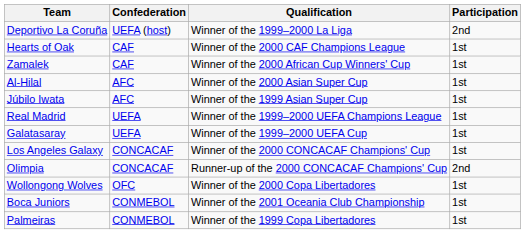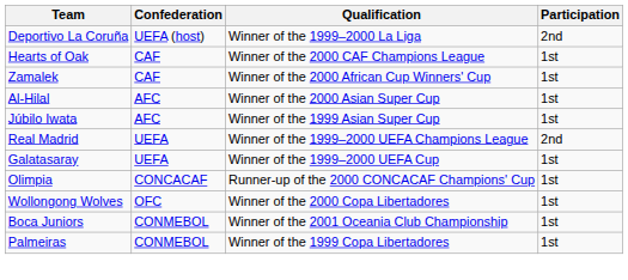 <table class="wikitable">
 <tr>
 <th>Team</th>
 <th>Confederation</th>
 <th>Qualification</th>
 <th>Participation</th>
 </tr>
 <tr>
 <td> <a href='#'>Deportivo La Coruña</a></td>
 <td><a href='#'>UEFA</a> (<a href='#'>host</a>)</td>
 <td>Winner of the <a href='#'>1999–2000 La Liga</a></td>
 <td>2nd </td>
 </tr>
 <tr>
 <td> <a href='#'>Hearts of Oak</a></td>
 <td><a href='#'>CAF</a></td>
 <td>Winner of the <a href='#'>2000 CAF Champions League</a></td>
 <td>1st</td>
 </tr>
 <tr>
 <td> <a href='#'>Zamalek</a></td>
 <td><a href='#'>CAF</a></td>
 <td>Winner of the <a href='#'>2000 African Cup Winners' Cup</a></td>
 <td>1st</td>
 </tr>
 <tr>
 <td> <a href='#'>Al-Hilal</a></td>
 <td><a href='#'>AFC</a></td>
 <td>Winner of the <a href='#'>2000 Asian Super Cup</a></td>
 <td>1st</td>
 </tr>
 <tr>
 <td> <a href='#'>Júbilo Iwata</a></td>
 <td><a href='#'>AFC</a></td>
 <td>Winner of the <a href='#'>1999 Asian Super Cup</a></td>
 <td>1st</td>
 </tr>
 <tr>
 <td> <a href='#'>Real Madrid</a></td>
 <td><a href='#'>UEFA</a></td>
 <td>Winner of the <a href='#'>1999–2000 UEFA Champions League</a></td>
-<td>1st</td>
+<td>2nd </td>
 </tr>
 <tr>
 <td> <a href='#'>Galatasaray</a></td>
 <td><a href='#'>UEFA</a></td>
 <td>Winner of the <a href='#'>1999–2000 UEFA Cup</a></td>
 <td>1st</td>
 </tr>
 <tr>
-<td> <a href='#'>Los Angeles Galaxy</a></td>
-<td><a href='#'>CONCACAF</a></td>
-<td>Winner of the <a href='#'>2000 CONCACAF Champions' Cup</a></td>
-<td>1st</td>
-</tr>
-<tr>
 <td> <a href='#'>Olimpia</a></td>
 <td><a href='#'>CONCACAF</a></td>
 <td>Runner-up of the <a href='#'>2000 CONCACAF Champions' Cup</a></td>
-<td>2nd </td>
+<td>1st</td>
 </tr>
 <tr>
 <td> <a href='#'>Wollongong Wolves</a></td>
 <td><a href='#'>OFC</a></td>
 <td>Winner of the <a href='#'>2000 Copa Libertadores</a></td>
 <td>1st</td>
 </tr>
 <tr>
 <td> <a href='#'>Boca Juniors</a></td>
 <td><a href='#'>CONMEBOL</a></td>
 <td>Winner of the <a href='#'>2001 Oceania Club Championship</a></td>
 <td>1st</td>
 </tr>
 <tr>
 <td> <a href='#'>Palmeiras</a></td>
 <td><a href='#'>CONMEBOL</a></td>
 <td>Winner of the <a href='#'>1999 Copa Libertadores</a></td>
 <td>1st</td>
 </tr>
 </table>
